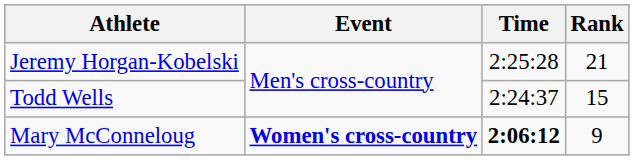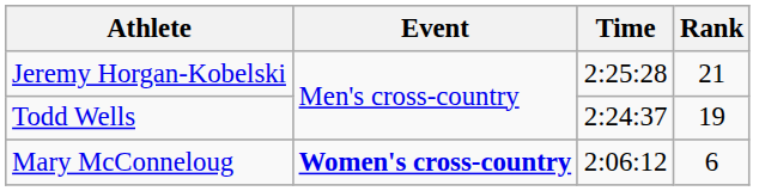 <table class=wikitable style=font-size:90%;text-align:center>
 <tr>
 <th>Athlete</th>
 <th>Event</th>
 <th>Time</th>
 <th>Rank</th>
 </tr>
 <tr>
 <td align=left><a href='#'>Jeremy Horgan-Kobelski</a></td>
 <td align=left rowspan=2><a href='#'>Men's cross-country</a></td>
 <td>2:25:28</td>
 <td>21</td>
 </tr>
 <tr>
 <td align=left><a href='#'>Todd Wells</a></td>
 <td>2:24:37</td>
-<td>15</td>
+<td>19</td>
 </tr>
 <tr>
 <td align=left><a href='#'>Mary McConneloug</a></td>
 <td align=left><strong><a href='#'>Women's cross-country</a></strong></td>
-<td><strong>2:06:12</strong></td>
-<td>9</td>
+<td>2:06:12</td>
+<td>6</td>
 </tr>
 </table>
